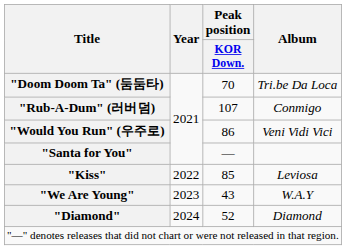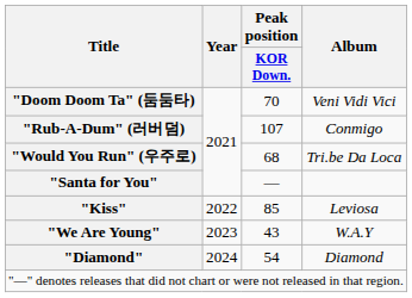 <table class="wikitable plainrowheaders" style="text-align:center">
 <tr>
 <th scope="col" rowspan="2">Title</th>
 <th scope="col" rowspan="2">Year</th>
 <th colspan="1">Peak position</th>
 <th scope="col" rowspan="2">Album</th>
 </tr>
 <tr>
 <th scope="col" style="font-size:90%; width:3em"><a href='#'>KOR<br>Down.</a><br></th>
 </tr>
 <tr>
 <th scope="row">"Doom Doom Ta" (둠둠타)</th>
 <td rowspan="4">2021</td>
 <td>70</td>
-<td><em>Tri.be Da Loca</em></td>
+<td><em>Veni Vidi Vici</em></td>
 </tr>
 <tr>
 <th scope="row">"Rub-A-Dum" (러버덤)</th>
 <td>107</td>
 <td><em>Conmigo</em></td>
 </tr>
 <tr>
 <th scope="row">"Would You Run" (우주로)</th>
-<td>86</td>
-<td><em>Veni Vidi Vici</em></td>
+<td>68</td>
+<td><em>Tri.be Da Loca</em></td>
 </tr>
 <tr>
 <th scope="row">"Santa for You"</th>
 <td>—</td>
 <td></td>
 </tr>
 <tr>
 <th scope="row">"Kiss"</th>
 <td>2022</td>
 <td>85</td>
 <td><em>Leviosa</em></td>
 </tr>
 <tr>
 <th scope="row">"We Are Young"</th>
 <td>2023</td>
 <td>43</td>
 <td><em>W.A.Y</em></td>
 </tr>
 <tr>
 <th scope="row">"Diamond"</th>
 <td>2024</td>
-<td>52</td>
+<td>54</td>
 <td><em>Diamond</em></td>
 </tr>
 <tr>
 <td colspan="4" style="font-size:85%">"—" denotes releases that did not chart or were not released in that region.</td>
 </tr>
 </table>
